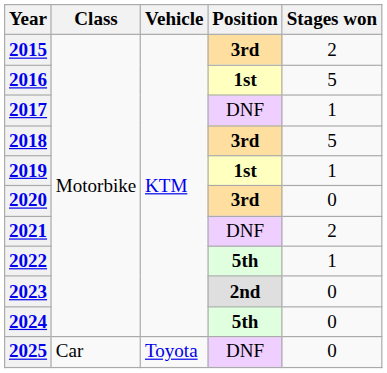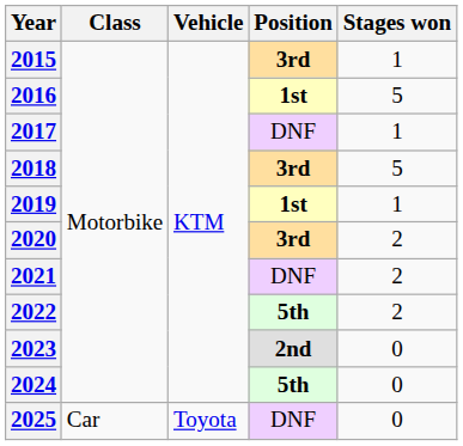 <table class="wikitable">
 <tr>
 <th>Year</th>
 <th>Class</th>
 <th>Vehicle</th>
 <th>Position</th>
 <th>Stages won</th>
 </tr>
 <tr>
 <th><a href='#'>2015</a></th>
 <td rowspan=10>Motorbike</td>
 <td rowspan=10> <a href='#'>KTM</a></td>
 <td align="center" style="background:#FFDF9F;"><strong>3rd</strong></td>
-<td align="center">2</td>
+<td align="center">1</td>
 </tr>
 <tr>
 <th><a href='#'>2016</a></th>
 <td align="center" style="background:#FFFFBF;"><strong>1st</strong></td>
 <td align="center">5</td>
 </tr>
 <tr>
 <th><a href='#'>2017</a></th>
 <td align="center" style="background:#EFCFFF;">DNF</td>
 <td align="center">1</td>
 </tr>
 <tr>
 <th><a href='#'>2018</a></th>
 <td align="center" style="background:#FFDF9F;"><strong>3rd</strong></td>
 <td align="center">5</td>
 </tr>
 <tr>
 <th><a href='#'>2019</a></th>
 <td align="center" style="background:#FFFFBF;"><strong>1st</strong></td>
 <td align="center">1</td>
 </tr>
 <tr>
 <th><a href='#'>2020</a></th>
 <td align="center" style="background:#FFDF9F;"><strong>3rd</strong></td>
-<td align="center">0</td>
+<td align="center">2</td>
 </tr>
 <tr>
 <th><a href='#'>2021</a></th>
 <td align="center" style="background:#EFCFFF;">DNF</td>
 <td align="center">2</td>
 </tr>
 <tr>
 <th><a href='#'>2022</a></th>
 <td align="center" style="background:#DFFFDF;"><strong>5th</strong></td>
-<td align="center">1</td>
+<td align="center">2</td>
 </tr>
 <tr>
 <th><a href='#'>2023</a></th>
 <td align="center" style="background:#DFDFDF;"><strong>2nd</strong></td>
 <td align="center">0</td>
 </tr>
 <tr>
 <th><a href='#'>2024</a></th>
 <td align="center" style="background:#DFFFDF;"><strong>5th</strong></td>
 <td align="center">0</td>
 </tr>
 <tr>
 <th><a href='#'>2025</a></th>
 <td rowspan=1>Car</td>
 <td rowspan=1> <a href='#'>Toyota</a></td>
 <td align="center" style="background:#EFCFFF;">DNF</td>
 <td align="center">0</td>
 </tr>
 </table>
